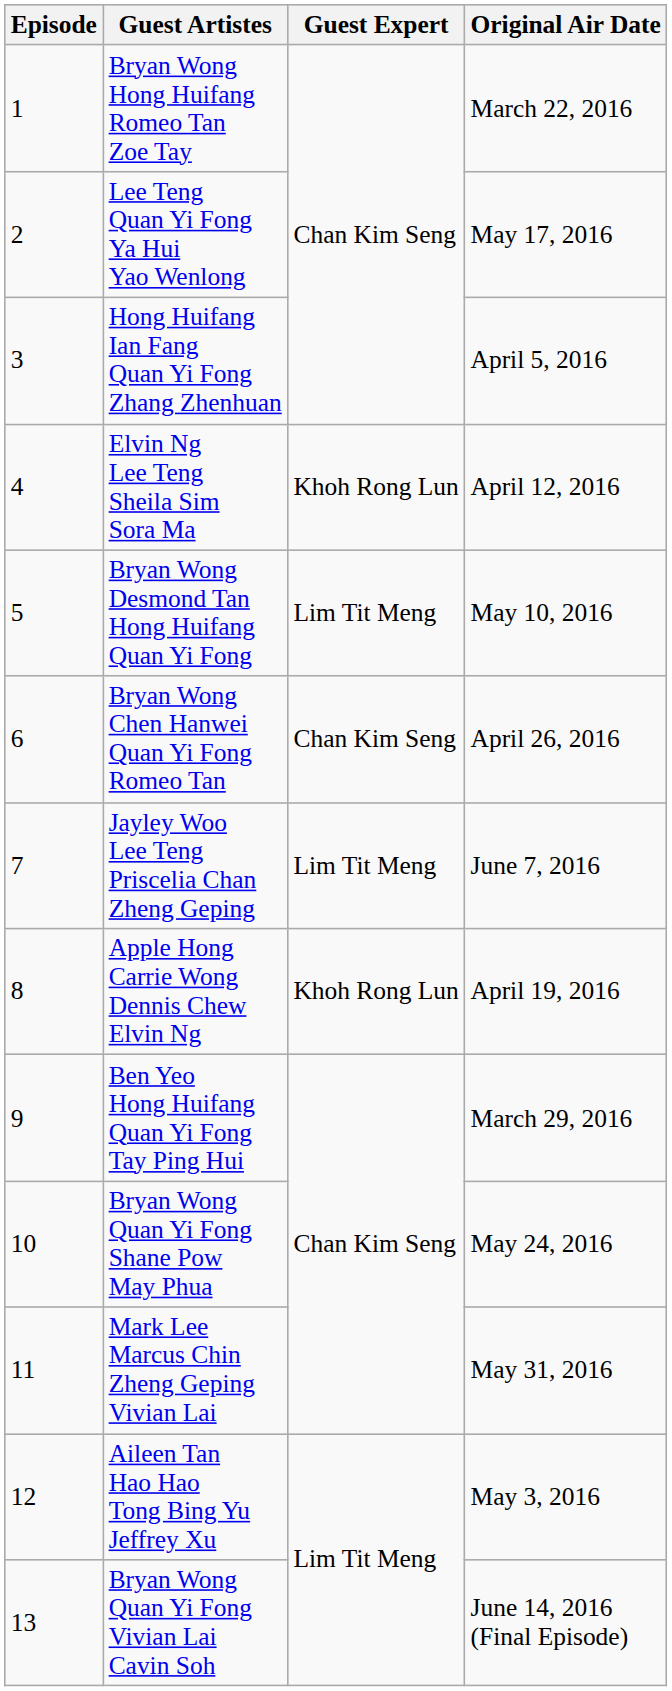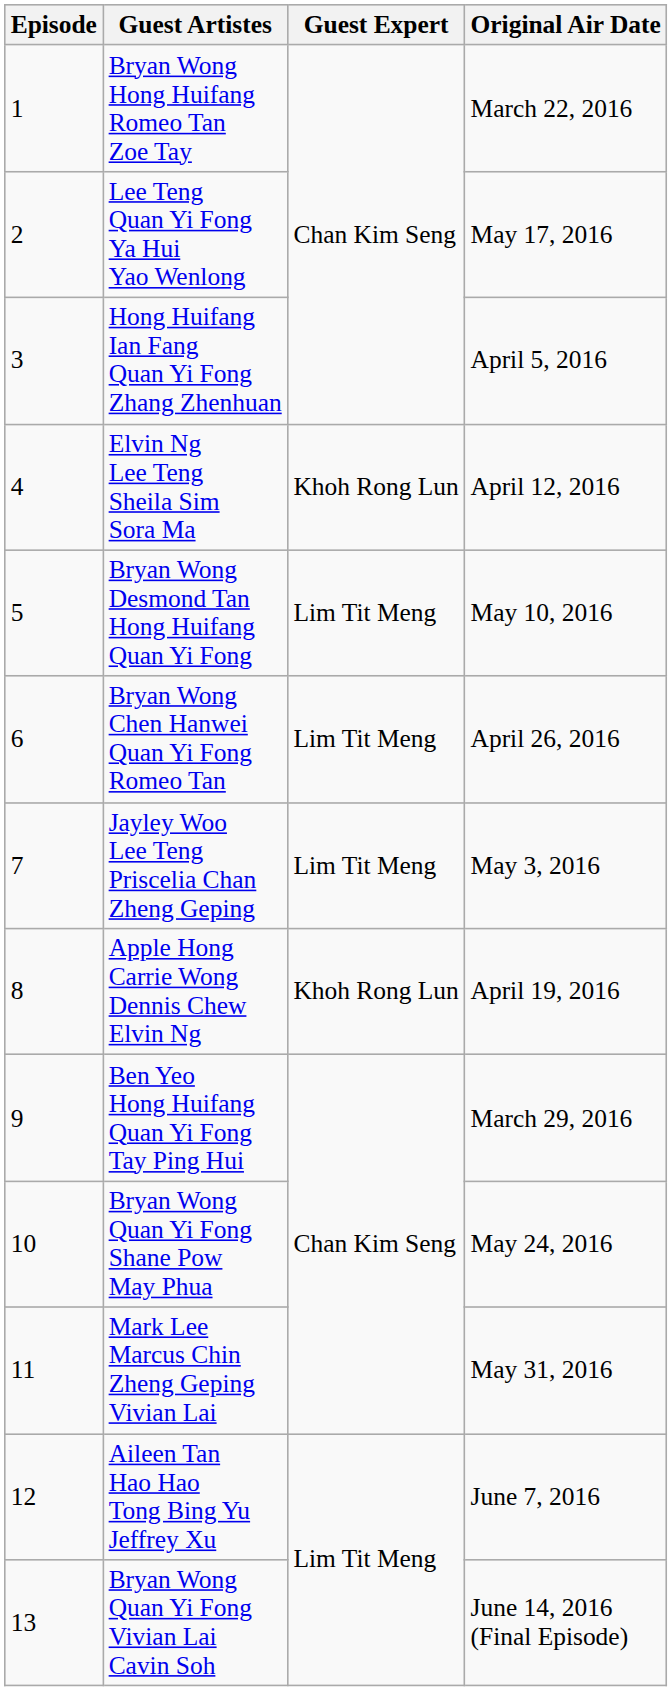 <table class="wikitable">
 <tr>
 <th>Episode</th>
 <th>Guest Artistes</th>
 <th>Guest Expert</th>
 <th>Original Air Date</th>
 </tr>
 <tr>
 <td>1</td>
 <td><a href='#'>Bryan Wong</a> <br> <a href='#'>Hong Huifang</a> <br> <a href='#'>Romeo Tan</a> <br> <a href='#'>Zoe Tay</a></td>
 <td rowspan='3'>Chan Kim Seng</td>
 <td>March 22, 2016</td>
 </tr>
 <tr>
 <td>2</td>
 <td><a href='#'>Lee Teng</a> <br> <a href='#'>Quan Yi Fong</a> <br> <a href='#'>Ya Hui</a> <br> <a href='#'>Yao Wenlong</a></td>
 <td>May 17, 2016</td>
 </tr>
 <tr>
 <td>3</td>
 <td><a href='#'>Hong Huifang</a> <br> <a href='#'>Ian Fang</a> <br> <a href='#'>Quan Yi Fong</a> <br> <a href='#'>Zhang Zhenhuan</a></td>
 <td>April 5, 2016</td>
 </tr>
 <tr>
 <td>4</td>
 <td><a href='#'>Elvin Ng</a> <br> <a href='#'>Lee Teng</a> <br> <a href='#'>Sheila Sim</a> <br> <a href='#'>Sora Ma</a></td>
 <td>Khoh Rong Lun</td>
 <td>April 12, 2016</td>
 </tr>
 <tr>
 <td>5</td>
 <td><a href='#'>Bryan Wong</a> <br> <a href='#'>Desmond Tan</a> <br> <a href='#'>Hong Huifang</a> <br> <a href='#'>Quan Yi Fong</a></td>
 <td>Lim Tit Meng</td>
 <td>May 10, 2016</td>
 </tr>
 <tr>
 <td>6</td>
 <td><a href='#'>Bryan Wong</a> <br> <a href='#'>Chen Hanwei</a> <br> <a href='#'>Quan Yi Fong</a> <br> <a href='#'>Romeo Tan</a></td>
-<td>Chan Kim Seng</td>
+<td>Lim Tit Meng</td>
 <td>April 26, 2016</td>
 </tr>
 <tr>
 <td>7</td>
 <td><a href='#'>Jayley Woo</a> <br> <a href='#'>Lee Teng</a> <br> <a href='#'>Priscelia Chan</a> <br> <a href='#'>Zheng Geping</a></td>
 <td>Lim Tit Meng</td>
-<td>June 7, 2016</td>
+<td>May 3, 2016</td>
 </tr>
 <tr>
 <td>8</td>
 <td><a href='#'>Apple Hong</a> <br> <a href='#'>Carrie Wong</a> <br> <a href='#'>Dennis Chew</a> <br> <a href='#'>Elvin Ng</a></td>
 <td>Khoh Rong Lun</td>
 <td>April 19, 2016</td>
 </tr>
 <tr>
 <td>9</td>
 <td><a href='#'>Ben Yeo</a> <br> <a href='#'>Hong Huifang</a> <br> <a href='#'>Quan Yi Fong</a> <br> <a href='#'>Tay Ping Hui</a></td>
 <td rowspan='3'>Chan Kim Seng</td>
 <td>March 29, 2016</td>
 </tr>
 <tr>
 <td>10</td>
 <td><a href='#'>Bryan Wong</a> <br> <a href='#'>Quan Yi Fong</a> <br> <a href='#'>Shane Pow</a> <br> <a href='#'>May Phua</a></td>
 <td>May 24, 2016</td>
 </tr>
 <tr>
 <td>11</td>
 <td><a href='#'>Mark Lee</a> <br> <a href='#'>Marcus Chin</a> <br> <a href='#'>Zheng Geping</a> <br> <a href='#'>Vivian Lai</a></td>
 <td>May 31, 2016</td>
 </tr>
 <tr>
 <td>12</td>
 <td><a href='#'>Aileen Tan</a> <br> <a href='#'>Hao Hao</a> <br> <a href='#'>Tong Bing Yu</a> <br> <a href='#'>Jeffrey Xu</a></td>
 <td rowspan='2'>Lim Tit Meng</td>
-<td>May 3, 2016</td>
+<td>June 7, 2016</td>
 </tr>
 <tr>
 <td>13</td>
 <td><a href='#'>Bryan Wong</a> <br> <a href='#'>Quan Yi Fong</a> <br> <a href='#'>Vivian Lai</a> <br> <a href='#'>Cavin Soh</a></td>
 <td>June 14, 2016 <br> (Final Episode)</td>
 </tr>
 </table>
